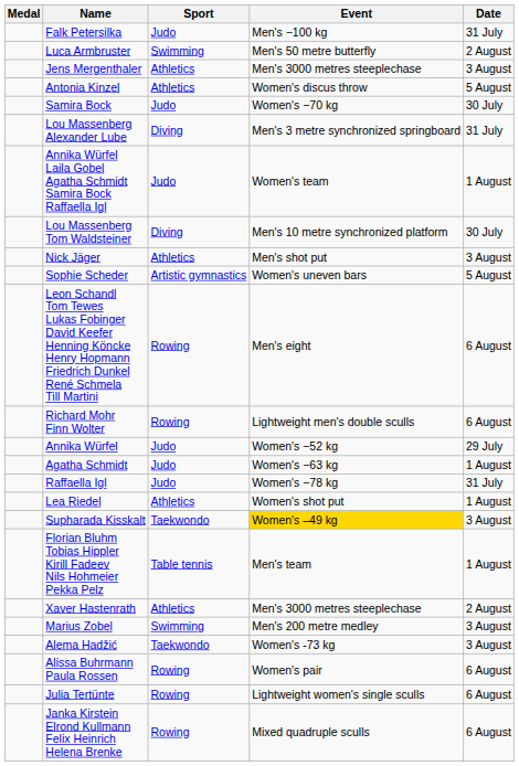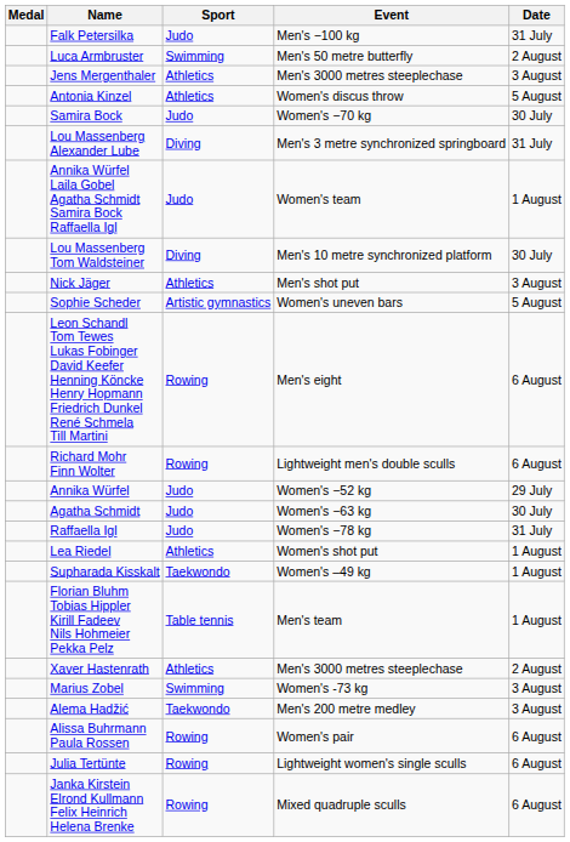 <table class="wikitable sortable" style="font-size: 95%;">
 <tr>
 <th>Medal</th>
 <th>Name</th>
 <th>Sport</th>
 <th>Event</th>
 <th>Date</th>
 </tr>
 <tr>
 <td></td>
 <td><a href='#'>Falk Petersilka</a></td>
 <td><a href='#'>Judo</a></td>
 <td>Men's −100 kg</td>
 <td>31 July</td>
 </tr>
 <tr>
 <td></td>
 <td><a href='#'>Luca Armbruster</a></td>
 <td><a href='#'>Swimming</a></td>
 <td>Men's 50 metre butterfly</td>
 <td>2 August</td>
 </tr>
 <tr>
 <td></td>
 <td><a href='#'>Jens Mergenthaler</a></td>
 <td><a href='#'>Athletics</a></td>
 <td>Men's 3000 metres steeplechase</td>
 <td>3 August</td>
 </tr>
 <tr>
 <td></td>
 <td><a href='#'>Antonia Kinzel</a></td>
 <td><a href='#'>Athletics</a></td>
 <td>Women's discus throw</td>
 <td>5 August</td>
 </tr>
 <tr>
 <td></td>
 <td><a href='#'>Samira Bock</a></td>
 <td><a href='#'>Judo</a></td>
 <td>Women's −70 kg</td>
 <td>30 July</td>
 </tr>
 <tr>
 <td></td>
 <td><a href='#'>Lou Massenberg</a><br><a href='#'>Alexander Lube</a></td>
 <td><a href='#'>Diving</a></td>
 <td>Men's 3 metre synchronized springboard</td>
 <td>31 July</td>
 </tr>
 <tr>
 <td></td>
 <td><a href='#'>Annika Würfel</a><br><a href='#'>Laila Gobel</a><br><a href='#'>Agatha Schmidt</a><br><a href='#'>Samira Bock</a><br><a href='#'>Raffaella Igl</a></td>
 <td><a href='#'>Judo</a></td>
 <td>Women's team</td>
 <td>1 August</td>
 </tr>
 <tr>
 <td></td>
 <td><a href='#'>Lou Massenberg</a><br><a href='#'>Tom Waldsteiner</a></td>
 <td><a href='#'>Diving</a></td>
 <td>Men's 10 metre synchronized platform</td>
 <td>30 July</td>
 </tr>
 <tr>
 <td></td>
 <td><a href='#'>Nick Jäger</a></td>
 <td><a href='#'>Athletics</a></td>
 <td>Men's shot put</td>
 <td>3 August</td>
 </tr>
 <tr>
 <td></td>
 <td><a href='#'>Sophie Scheder</a></td>
 <td><a href='#'>Artistic gymnastics</a></td>
 <td>Women's uneven bars</td>
 <td>5 August</td>
 </tr>
 <tr>
 <td></td>
 <td><a href='#'>Leon Schandl</a><br><a href='#'>Tom Tewes</a><br><a href='#'>Lukas Fobinger</a><br><a href='#'>David Keefer</a><br><a href='#'>Henning Köncke</a><br><a href='#'>Henry Hopmann</a><br><a href='#'>Friedrich Dunkel</a><br><a href='#'>René Schmela</a><br><a href='#'>Till Martini</a></td>
 <td><a href='#'>Rowing</a></td>
 <td>Men's eight</td>
 <td>6 August</td>
 </tr>
 <tr>
 <td></td>
 <td><a href='#'>Richard Mohr</a><br><a href='#'>Finn Wolter</a></td>
 <td><a href='#'>Rowing</a></td>
 <td>Lightweight men's double sculls</td>
 <td>6 August</td>
 </tr>
 <tr>
 <td></td>
 <td><a href='#'>Annika Würfel</a></td>
 <td><a href='#'>Judo</a></td>
 <td>Women's −52 kg</td>
 <td>29 July</td>
 </tr>
 <tr>
 <td></td>
 <td><a href='#'>Agatha Schmidt</a></td>
 <td><a href='#'>Judo</a></td>
 <td>Women's −63 kg</td>
-<td>1 August</td>
+<td>30 July</td>
 </tr>
 <tr>
 <td></td>
 <td><a href='#'>Raffaella Igl</a></td>
 <td><a href='#'>Judo</a></td>
 <td>Women's −78 kg</td>
 <td>31 July</td>
 </tr>
 <tr>
 <td></td>
 <td><a href='#'>Lea Riedel</a></td>
 <td><a href='#'>Athletics</a></td>
 <td>Women's shot put</td>
 <td>1 August</td>
 </tr>
 <tr>
 <td></td>
 <td><a href='#'>Supharada Kisskalt</a></td>
 <td><a href='#'>Taekwondo</a></td>
-<td style="background: gold;">Women's –49 kg</td>
-<td>3 August</td>
+<td>Women's –49 kg</td>
+<td>1 August</td>
 </tr>
 <tr>
 <td></td>
 <td><a href='#'>Florian Bluhm</a><br><a href='#'>Tobias Hippler</a><br><a href='#'>Kirill Fadeev</a><br><a href='#'>Nils Hohmeier</a><br><a href='#'>Pekka Pelz</a></td>
 <td><a href='#'>Table tennis</a></td>
 <td>Men's team</td>
 <td>1 August</td>
 </tr>
 <tr>
 <td></td>
 <td><a href='#'>Xaver Hastenrath</a></td>
 <td><a href='#'>Athletics</a></td>
 <td>Men's 3000 metres steeplechase</td>
 <td>2 August</td>
 </tr>
 <tr>
 <td></td>
 <td><a href='#'>Marius Zobel</a></td>
 <td><a href='#'>Swimming</a></td>
-<td>Men's 200 metre medley</td>
+<td>Women's -73 kg</td>
 <td>3 August</td>
 </tr>
 <tr>
 <td></td>
 <td><a href='#'>Alema Hadžić</a></td>
 <td><a href='#'>Taekwondo</a></td>
-<td>Women's -73 kg</td>
+<td>Men's 200 metre medley</td>
 <td>3 August</td>
 </tr>
 <tr>
 <td></td>
 <td><a href='#'>Alissa Buhrmann</a><br><a href='#'>Paula Rossen</a></td>
 <td><a href='#'>Rowing</a></td>
 <td>Women's pair</td>
 <td>6 August</td>
 </tr>
 <tr>
 <td></td>
 <td><a href='#'>Julia Tertünte</a></td>
 <td><a href='#'>Rowing</a></td>
 <td>Lightweight women's single sculls</td>
 <td>6 August</td>
 </tr>
 <tr>
 <td></td>
 <td><a href='#'>Janka Kirstein</a><br><a href='#'>Elrond Kullmann</a><br><a href='#'>Felix Heinrich</a><br><a href='#'>Helena Brenke</a></td>
 <td><a href='#'>Rowing</a></td>
 <td>Mixed quadruple sculls</td>
 <td>6 August</td>
 </tr>
 </table>
